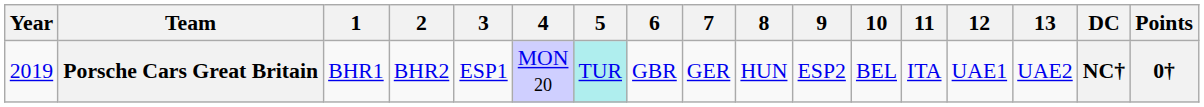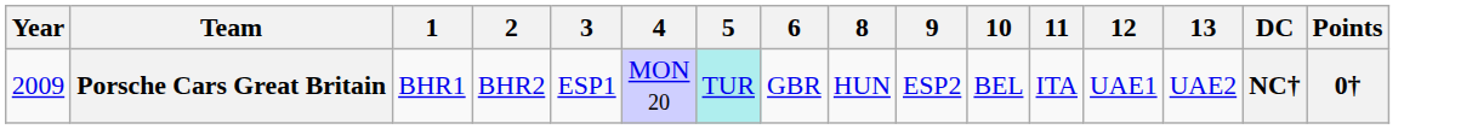 <table class="wikitable" style="text-align:center; font-size:95%">
 <tr>
 <th>Year</th>
 <th>Team</th>
 <th>1</th>
 <th>2</th>
 <th>3</th>
 <th>4</th>
 <th>5</th>
 <th>6</th>
-<th>7</th>
 <th>8</th>
 <th>9</th>
 <th>10</th>
 <th>11</th>
 <th>12</th>
 <th>13</th>
 <th>DC</th>
 <th>Points</th>
 </tr>
 <tr>
-<td><a href='#'>2019</a></td>
+<td><a href='#'>2009</a></td>
 <th>Porsche Cars Great Britain</th>
 <td><a href='#'>BHR1</a></td>
 <td><a href='#'>BHR2</a></td>
 <td><a href='#'>ESP1</a></td>
 <td style="background:#CFCFFF;"><a href='#'>MON</a><br><small>20</small></td>
 <td style="background: paleturquoise;"><a href='#'>TUR</a></td>
 <td><a href='#'>GBR</a></td>
-<td><a href='#'>GER</a></td>
 <td><a href='#'>HUN</a></td>
 <td><a href='#'>ESP2</a></td>
 <td><a href='#'>BEL</a></td>
 <td><a href='#'>ITA</a></td>
 <td><a href='#'>UAE1</a></td>
 <td><a href='#'>UAE2</a></td>
 <th>NC†</th>
 <th>0†</th>
 </tr>
 </table>
